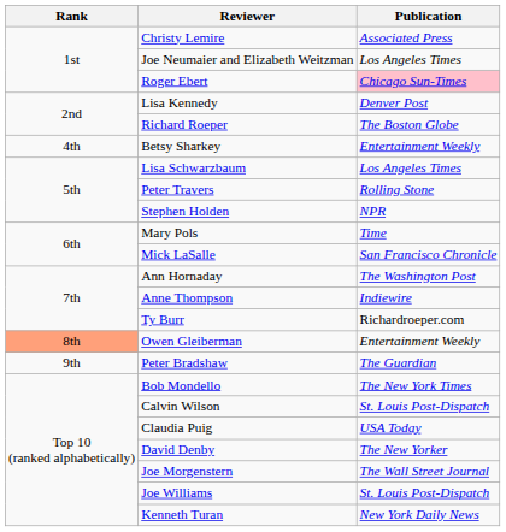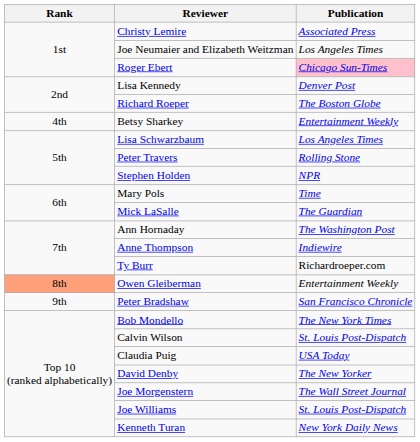 <table class="wikitable sortable">
 <tr>
 <th>Rank</th>
 <th>Reviewer</th>
 <th>Publication</th>
 </tr>
 <tr>
 <td rowspan="3" style="text-align:center;">1st</td>
 <td><a href='#'>Christy Lemire</a></td>
 <td><em><a href='#'>Associated Press</a></em></td>
 </tr>
 <tr>
 <td>Joe Neumaier and Elizabeth Weitzman</td>
 <td><em>Los Angeles Times</em></td>
 </tr>
 <tr>
 <td><a href='#'>Roger Ebert</a></td>
 <td style="background: pink;"><em><a href='#'>Chicago Sun-Times</a></em></td>
 </tr>
 <tr>
 <td rowspan="2" style="text-align:center;">2nd</td>
 <td>Lisa Kennedy</td>
 <td><em><a href='#'>Denver Post</a></em></td>
 </tr>
 <tr>
 <td><a href='#'>Richard Roeper</a></td>
 <td><em><a href='#'>The Boston Globe</a></em></td>
 </tr>
 <tr>
 <td rowspan="1" style="text-align:center;">4th</td>
 <td>Betsy Sharkey</td>
 <td><em><a href='#'>Entertainment Weekly</a></em></td>
 </tr>
 <tr>
 <td rowspan="3" style="text-align:center;">5th</td>
 <td><a href='#'>Lisa Schwarzbaum</a></td>
 <td><em><a href='#'>Los Angeles Times</a></em></td>
 </tr>
 <tr>
 <td><a href='#'>Peter Travers</a></td>
 <td><em><a href='#'>Rolling Stone</a></em></td>
 </tr>
 <tr>
 <td><a href='#'>Stephen Holden</a></td>
 <td><em><a href='#'>NPR</a></em></td>
 </tr>
 <tr>
 <td rowspan="2" style="text-align:center;">6th</td>
 <td>Mary Pols</td>
 <td><em><a href='#'>Time</a></em></td>
 </tr>
 <tr>
 <td><a href='#'>Mick LaSalle</a></td>
-<td><em><a href='#'>San Francisco Chronicle</a></em></td>
+<td><em><a href='#'>The Guardian</a></em></td>
 </tr>
 <tr>
 <td rowspan="3" style="text-align:center;">7th</td>
 <td>Ann Hornaday</td>
 <td><em><a href='#'>The Washington Post</a></em></td>
 </tr>
 <tr>
 <td><a href='#'>Anne Thompson</a></td>
 <td><em><a href='#'>Indiewire</a></em></td>
 </tr>
 <tr>
 <td><a href='#'>Ty Burr</a></td>
 <td>Richardroeper.com</td>
 </tr>
 <tr>
 <td style="background: lightsalmon; text-align:center;">8th</td>
 <td><a href='#'>Owen Gleiberman</a></td>
 <td><em>Entertainment Weekly</em></td>
 </tr>
 <tr>
 <td style="text-align:center;">9th</td>
 <td><a href='#'>Peter Bradshaw</a></td>
-<td><em><a href='#'>The Guardian</a></em></td>
+<td><em><a href='#'>San Francisco Chronicle</a></em></td>
 </tr>
 <tr>
 <td rowspan="7" style="text-align:center;">Top 10 <br>(ranked alphabetically)</td>
 <td><a href='#'>Bob Mondello</a></td>
 <td><em><a href='#'>The New York Times</a></em></td>
 </tr>
 <tr>
 <td>Calvin Wilson</td>
 <td><em><a href='#'>St. Louis Post-Dispatch</a></em></td>
 </tr>
 <tr>
 <td>Claudia Puig</td>
 <td><em><a href='#'>USA Today</a></em></td>
 </tr>
 <tr>
 <td><a href='#'>David Denby</a></td>
 <td><em><a href='#'>The New Yorker</a></em></td>
 </tr>
 <tr>
 <td><a href='#'>Joe Morgenstern</a></td>
 <td><em><a href='#'>The Wall Street Journal</a></em></td>
 </tr>
 <tr>
 <td><a href='#'>Joe Williams</a></td>
 <td><em><a href='#'>St. Louis Post-Dispatch</a></em></td>
 </tr>
 <tr>
 <td><a href='#'>Kenneth Turan</a></td>
 <td><em><a href='#'>New York Daily News</a></em></td>
 </tr>
 </table>
